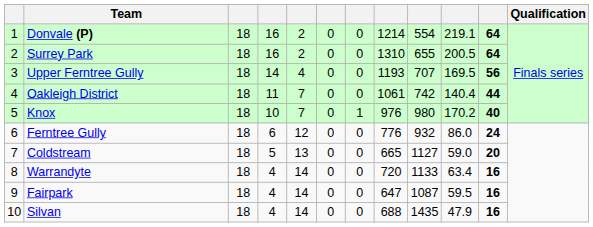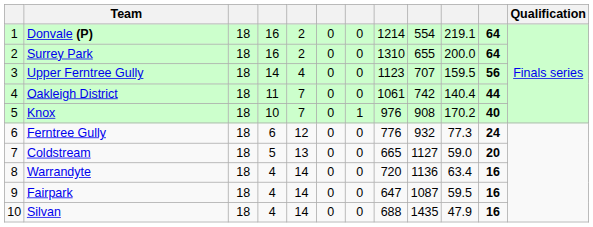 <table class="wikitable" style="text-align:center; margin-bottom:0">
 <tr>
 <th style="width:10px"></th>
 <th style="width:35%;">Team</th>
 <th style="width:30px;"></th>
 <th style="width:30px;"></th>
 <th style="width:30px;"></th>
 <th style="width:30px;"></th>
 <th style="width:30px;"></th>
 <th style="width:30px;"></th>
 <th style="width:30px;"></th>
 <th style="width:30px;"></th>
 <th style="width:30px;"></th>
 <th>Qualification</th>
 </tr>
 <tr style="background:#ccffcc;">
 <td>1</td>
 <td style="text-align:left;"><a href='#'>Donvale</a> <strong>(P)</strong></td>
 <td>18</td>
 <td>16</td>
 <td>2</td>
 <td>0</td>
 <td>0</td>
 <td>1214</td>
 <td>554</td>
 <td>219.1</td>
 <td><strong>64</strong></td>
 <td rowspan=5><a href='#'>Finals series</a></td>
 </tr>
 <tr style="background:#ccffcc;">
 <td>2</td>
 <td style="text-align:left;"><a href='#'>Surrey Park</a></td>
 <td>18</td>
 <td>16</td>
 <td>2</td>
 <td>0</td>
 <td>0</td>
 <td>1310</td>
 <td>655</td>
-<td>200.5</td>
+<td>200.0</td>
 <td><strong>64</strong></td>
 </tr>
 <tr style="background:#ccffcc;">
 <td>3</td>
 <td style="text-align:left;"><a href='#'>Upper Ferntree Gully</a></td>
 <td>18</td>
 <td>14</td>
 <td>4</td>
 <td>0</td>
 <td>0</td>
-<td>1193</td>
+<td>1123</td>
 <td>707</td>
-<td>169.5</td>
+<td>159.5</td>
 <td><strong>56</strong></td>
 </tr>
 <tr style="background:#ccffcc;">
 <td>4</td>
 <td style="text-align:left;"><a href='#'>Oakleigh District</a></td>
 <td>18</td>
 <td>11</td>
 <td>7</td>
 <td>0</td>
 <td>0</td>
 <td>1061</td>
 <td>742</td>
 <td>140.4</td>
 <td><strong>44</strong></td>
 </tr>
 <tr style="background:#ccffcc;">
 <td>5</td>
 <td style="text-align:left;"><a href='#'>Knox</a></td>
 <td>18</td>
 <td>10</td>
 <td>7</td>
 <td>0</td>
 <td>1</td>
 <td>976</td>
-<td>980</td>
+<td>908</td>
 <td>170.2</td>
 <td><strong>40</strong></td>
 </tr>
 <tr>
 <td>6</td>
 <td style="text-align:left;"><a href='#'>Ferntree Gully</a></td>
 <td>18</td>
 <td>6</td>
 <td>12</td>
 <td>0</td>
 <td>0</td>
 <td>776</td>
 <td>932</td>
-<td>86.0</td>
+<td>77.3</td>
 <td><strong>24</strong></td>
 <td rowspan=5></td>
 </tr>
 <tr>
 <td>7</td>
 <td style="text-align:left;"><a href='#'>Coldstream</a></td>
 <td>18</td>
 <td>5</td>
 <td>13</td>
 <td>0</td>
 <td>0</td>
 <td>665</td>
 <td>1127</td>
 <td>59.0</td>
 <td><strong>20</strong></td>
 </tr>
 <tr>
 <td>8</td>
 <td style="text-align:left;"><a href='#'>Warrandyte</a></td>
 <td>18</td>
 <td>4</td>
 <td>14</td>
 <td>0</td>
 <td>0</td>
 <td>720</td>
-<td>1133</td>
+<td>1136</td>
 <td>63.4</td>
 <td><strong>16</strong></td>
 </tr>
 <tr>
 <td>9</td>
 <td style="text-align:left;"><a href='#'>Fairpark</a></td>
 <td>18</td>
 <td>4</td>
 <td>14</td>
 <td>0</td>
 <td>0</td>
 <td>647</td>
 <td>1087</td>
 <td>59.5</td>
 <td><strong>16</strong></td>
 </tr>
 <tr>
 <td>10</td>
 <td style="text-align:left;"><a href='#'>Silvan</a></td>
 <td>18</td>
 <td>4</td>
 <td>14</td>
 <td>0</td>
 <td>0</td>
 <td>688</td>
 <td>1435</td>
 <td>47.9</td>
 <td><strong>16</strong></td>
 </tr>
 </table>
